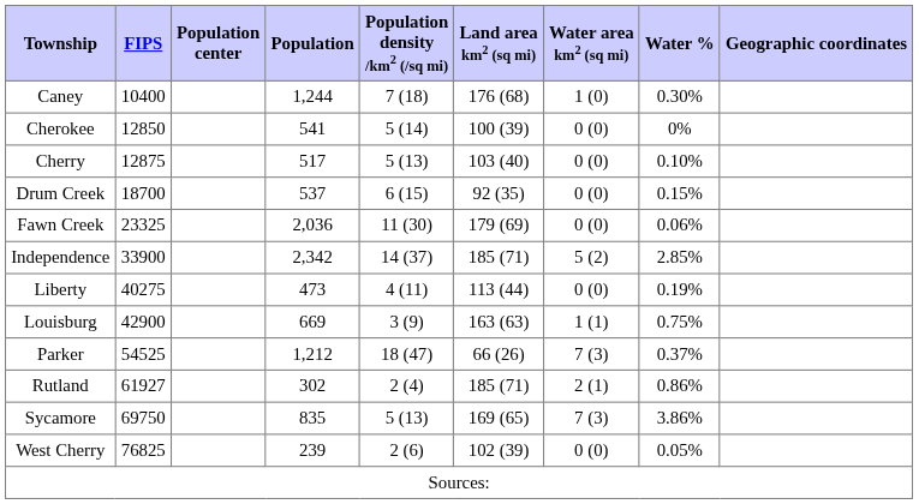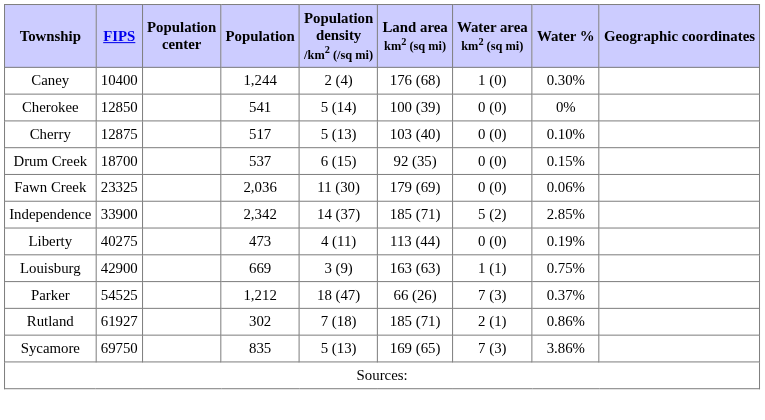 <table class="toccolours" border=1 cellspacing=0 cellpadding=4 style="text-align:center; border-collapse:collapse; font-size:90%;">
 <tr style="background:#ccccff">
 <th>Township</th>
 <th><a href='#'>FIPS</a></th>
 <th>Population<br>center</th>
 <th>Population</th>
 <th>Population<br>density<br><small>/km<sup>2</sup> (/sq mi)</small></th>
 <th>Land area<br><small>km<sup>2</sup> (sq mi)</small></th>
 <th>Water area<br><small>km<sup>2</sup> (sq mi)</small></th>
 <th>Water %</th>
 <th>Geographic coordinates</th>
 </tr>
 <tr>
 <td>Caney</td>
 <td>10400</td>
 <td></td>
 <td>1,244</td>
-<td>7 (18)</td>
+<td>2 (4)</td>
 <td>176 (68)</td>
 <td>1 (0)</td>
 <td>0.30%</td>
 <td></td>
 </tr>
 <tr>
 <td>Cherokee</td>
 <td>12850</td>
 <td></td>
 <td>541</td>
 <td>5 (14)</td>
 <td>100 (39)</td>
 <td>0 (0)</td>
 <td>0%</td>
 <td></td>
 </tr>
 <tr>
 <td>Cherry</td>
 <td>12875</td>
 <td></td>
 <td>517</td>
 <td>5 (13)</td>
 <td>103 (40)</td>
 <td>0 (0)</td>
 <td>0.10%</td>
 <td></td>
 </tr>
 <tr>
 <td>Drum Creek</td>
 <td>18700</td>
 <td></td>
 <td>537</td>
 <td>6 (15)</td>
 <td>92 (35)</td>
 <td>0 (0)</td>
 <td>0.15%</td>
 <td></td>
 </tr>
 <tr>
 <td>Fawn Creek</td>
 <td>23325</td>
 <td></td>
 <td>2,036</td>
 <td>11 (30)</td>
 <td>179 (69)</td>
 <td>0 (0)</td>
 <td>0.06%</td>
 <td></td>
 </tr>
 <tr>
 <td>Independence</td>
 <td>33900</td>
 <td></td>
 <td>2,342</td>
 <td>14 (37)</td>
 <td>185 (71)</td>
 <td>5 (2)</td>
 <td>2.85%</td>
 <td></td>
 </tr>
 <tr>
 <td>Liberty</td>
 <td>40275</td>
 <td></td>
 <td>473</td>
 <td>4 (11)</td>
 <td>113 (44)</td>
 <td>0 (0)</td>
 <td>0.19%</td>
 <td></td>
 </tr>
 <tr>
 <td>Louisburg</td>
 <td>42900</td>
 <td></td>
 <td>669</td>
 <td>3 (9)</td>
 <td>163 (63)</td>
 <td>1 (1)</td>
 <td>0.75%</td>
 <td></td>
 </tr>
 <tr>
 <td>Parker</td>
 <td>54525</td>
 <td></td>
 <td>1,212</td>
 <td>18 (47)</td>
 <td>66 (26)</td>
 <td>7 (3)</td>
 <td>0.37%</td>
 <td></td>
 </tr>
 <tr>
 <td>Rutland</td>
 <td>61927</td>
 <td></td>
 <td>302</td>
-<td>2 (4)</td>
+<td>7 (18)</td>
 <td>185 (71)</td>
 <td>2 (1)</td>
 <td>0.86%</td>
 <td></td>
 </tr>
 <tr>
 <td>Sycamore</td>
 <td>69750</td>
 <td></td>
 <td>835</td>
 <td>5 (13)</td>
 <td>169 (65)</td>
 <td>7 (3)</td>
 <td>3.86%</td>
 <td></td>
 </tr>
 <tr>
-<td>West Cherry</td>
-<td>76825</td>
-<td></td>
-<td>239</td>
-<td>2 (6)</td>
-<td>102 (39)</td>
-<td>0 (0)</td>
-<td>0.05%</td>
-<td></td>
-</tr>
-<tr>
 <td colspan=9>Sources: </td>
 </tr>
 </table>
